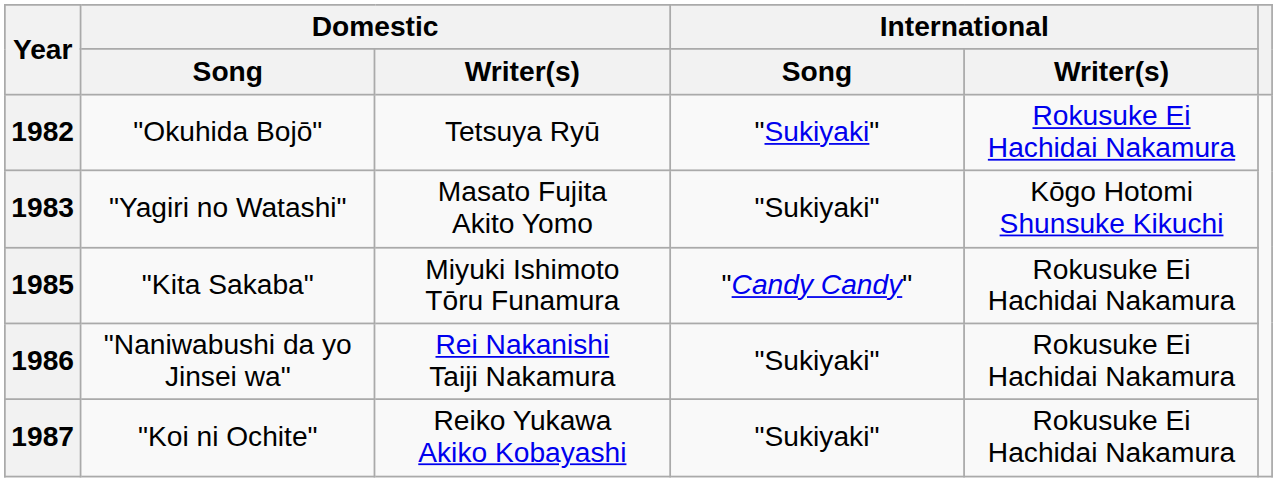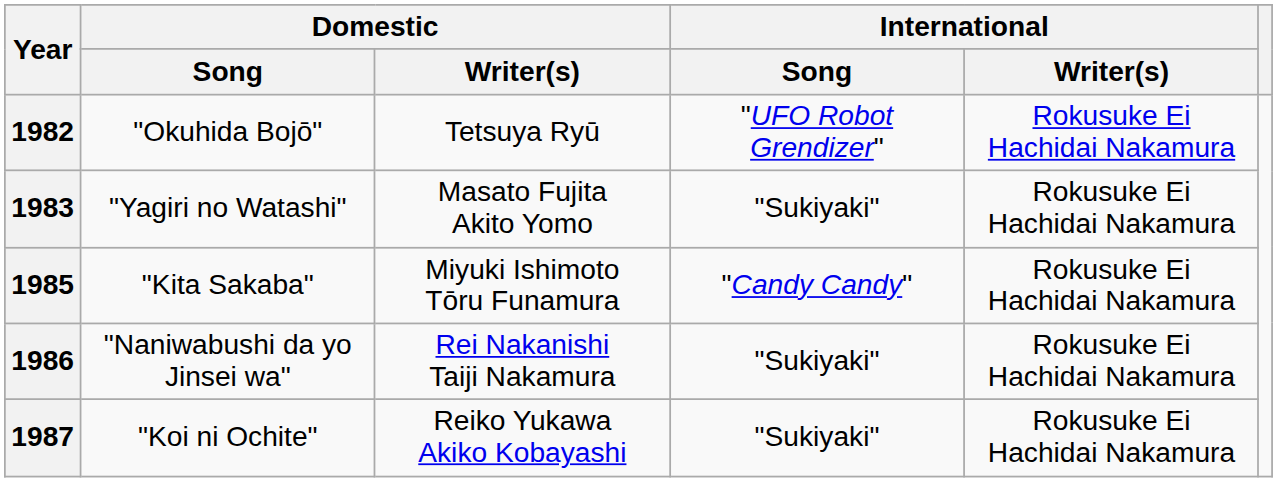 <table class="wikitable plainrowheaders" style="text-align:center">
 <tr>
 <th scope="col" rowspan="2">Year</th>
 <th scope="col" colspan="2">Domestic</th>
 <th scope="col" colspan="2">International</th>
 <th scope="col" rowspan="2"></th>
 </tr>
 <tr>
 <th scope="col" style="width:10em">Song</th>
 <th scope="col" style="width:10em">Writer(s)</th>
 <th scope="col" style="width:10em">Song</th>
 <th scope="col" style="width:10em">Writer(s)</th>
 </tr>
 <tr>
 <th scope="row" style="text-align:center">1982</th>
 <td>"Okuhida Bojō"</td>
 <td>Tetsuya Ryū</td>
-<td>"<a href='#'>Sukiyaki</a>"</td>
+<td>"<em><a href='#'>UFO Robot Grendizer</a></em>"</td>
 <td><a href='#'>Rokusuke Ei</a><br><a href='#'>Hachidai Nakamura</a></td>
 <td rowspan="5"></td>
 </tr>
 <tr>
 <th scope="row" style="text-align:center">1983</th>
 <td>"Yagiri no Watashi"</td>
 <td>Masato Fujita<br>Akito Yomo</td>
 <td>"Sukiyaki"</td>
-<td>Kōgo Hotomi<br><a href='#'>Shunsuke Kikuchi</a></td>
+<td>Rokusuke Ei<br>Hachidai Nakamura</td>
 </tr>
 <tr>
 <th scope="row" style="text-align:center">1985</th>
 <td>"Kita Sakaba"</td>
 <td>Miyuki Ishimoto<br>Tōru Funamura</td>
 <td>"<em><a href='#'>Candy Candy</a></em>"</td>
 <td>Rokusuke Ei<br>Hachidai Nakamura</td>
 </tr>
 <tr>
 <th scope="row" style="text-align:center">1986</th>
 <td>"Naniwabushi da yo Jinsei wa"</td>
 <td><a href='#'>Rei Nakanishi</a><br>Taiji Nakamura</td>
 <td>"Sukiyaki"</td>
 <td>Rokusuke Ei<br>Hachidai Nakamura</td>
 </tr>
 <tr>
 <th scope="row" style="text-align:center">1987</th>
 <td>"Koi ni Ochite"</td>
 <td>Reiko Yukawa<br><a href='#'>Akiko Kobayashi</a></td>
 <td>"Sukiyaki"</td>
 <td>Rokusuke Ei<br>Hachidai Nakamura</td>
 </tr>
 </table>
